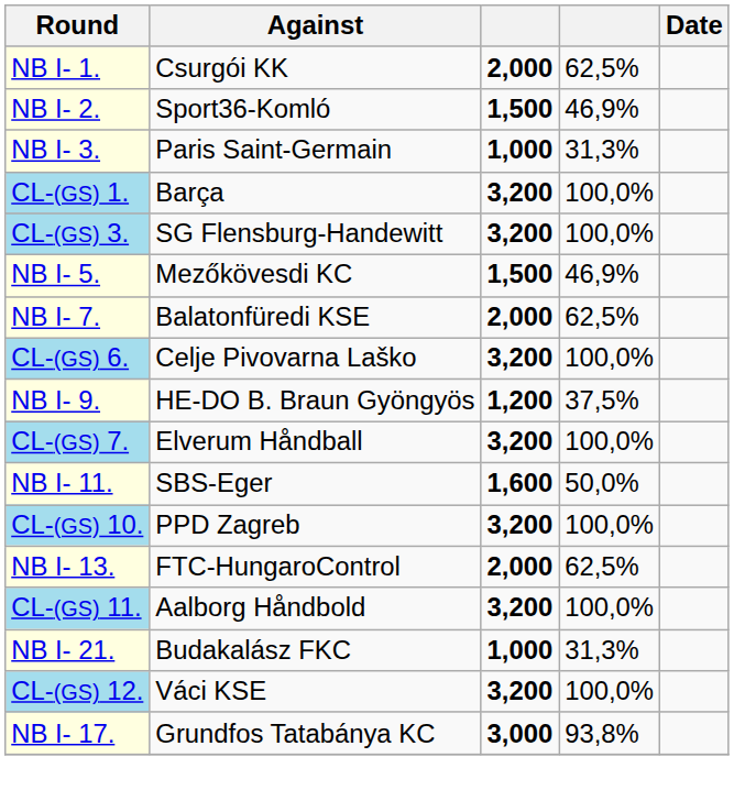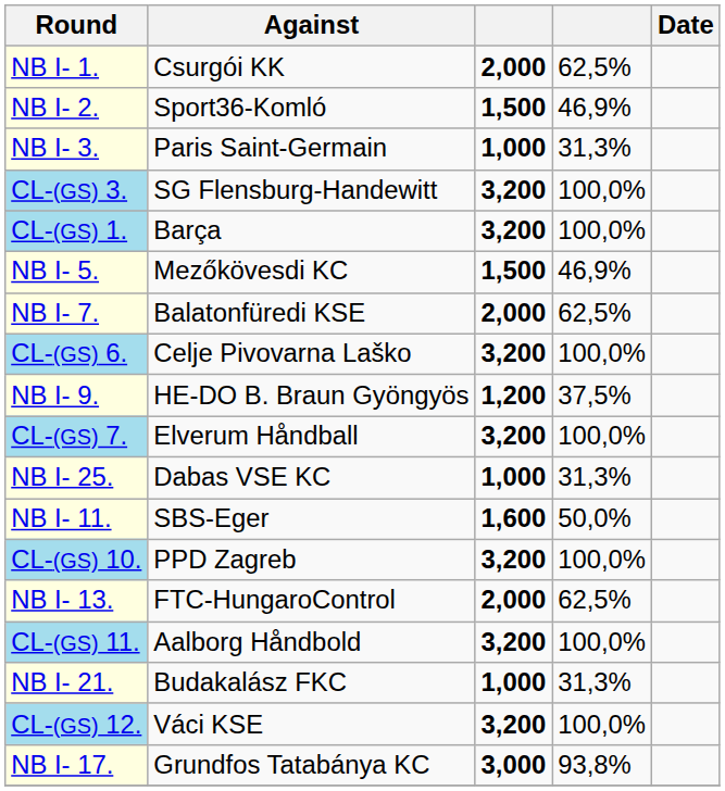 <table class="wikitable sortable" style="text-align:right collapsible collapsed">
 <tr>
 <th>Round</th>
 <th>Against</th>
 <th></th>
 <th></th>
 <th>Date</th>
 </tr>
 <tr>
 <td bgcolor=ffffe0><a href='#'>NB I- 1.</a></td>
 <td align="left">Csurgói KK</td>
 <td><strong>2,000</strong></td>
 <td> 62,5%</td>
 <td></td>
 </tr>
 <tr>
 <td bgcolor=ffffe0><a href='#'>NB I- 2.</a></td>
 <td align="left">Sport36-Komló</td>
 <td><strong>1,500</strong></td>
 <td> 46,9%</td>
 <td></td>
 </tr>
 <tr>
 <td bgcolor=ffffe0><a href='#'>NB I- 3.</a></td>
 <td align="left">Paris Saint-Germain </td>
 <td><strong>1,000</strong></td>
 <td> 31,3%</td>
 <td></td>
 </tr>
 <tr>
-<td bgcolor=a4dded><a href='#'>CL-<small>(GS)</small> 1.</a></td>
-<td align="left">Barça </td>
+<td bgcolor=a4dded><a href='#'>CL-<small>(GS)</small> 3.</a></td>
+<td align="left">SG Flensburg-Handewitt </td>
 <td><strong>3,200</strong></td>
 <td> 100,0%</td>
 <td></td>
 </tr>
 <tr>
-<td bgcolor=a4dded><a href='#'>CL-<small>(GS)</small> 3.</a></td>
-<td align="left">SG Flensburg-Handewitt </td>
+<td bgcolor=a4dded><a href='#'>CL-<small>(GS)</small> 1.</a></td>
+<td align="left">Barça </td>
 <td><strong>3,200</strong></td>
 <td> 100,0%</td>
 <td></td>
 </tr>
 <tr>
 <td bgcolor=ffffe0><a href='#'>NB I- 5.</a></td>
 <td align="left">Mezőkövesdi KC</td>
 <td><strong>1,500</strong></td>
 <td> 46,9%</td>
 <td></td>
 </tr>
 <tr>
 <td bgcolor=ffffe0><a href='#'>NB I- 7.</a></td>
 <td align="left">Balatonfüredi KSE</td>
 <td><strong>2,000</strong></td>
 <td> 62,5%</td>
 <td></td>
 </tr>
 <tr>
 <td bgcolor=a4dded><a href='#'>CL-<small>(GS)</small> 6.</a></td>
 <td align="left">Celje Pivovarna Laško </td>
 <td><strong>3,200</strong></td>
 <td> 100,0%</td>
 <td></td>
 </tr>
 <tr>
 <td bgcolor=ffffe0><a href='#'>NB I- 9.</a></td>
 <td align="left">HE-DO B. Braun Gyöngyös</td>
 <td><strong>1,200</strong></td>
 <td> 37,5%</td>
 <td></td>
 </tr>
 <tr>
 <td bgcolor=a4dded><a href='#'>CL-<small>(GS)</small> 7.</a></td>
 <td align="left">Elverum Håndball </td>
 <td><strong>3,200</strong></td>
 <td> 100,0%</td>
+<td></td>
+</tr>
+<tr>
+<td bgcolor=ffffe0><a href='#'>NB I- 25.</a></td>
+<td align="left">Dabas VSE KC</td>
+<td><strong>1,000</strong></td>
+<td> 31,3%</td>
 <td></td>
 </tr>
 <tr>
 <td bgcolor=ffffe0><a href='#'>NB I- 11.</a></td>
 <td align="left">SBS-Eger</td>
 <td><strong>1,600</strong></td>
 <td> 50,0%</td>
 <td></td>
 </tr>
 <tr>
 <td bgcolor=a4dded><a href='#'>CL-<small>(GS)</small> 10.</a></td>
 <td align="left">PPD Zagreb </td>
 <td><strong>3,200</strong></td>
 <td> 100,0%</td>
 <td></td>
 </tr>
 <tr>
 <td bgcolor=ffffe0><a href='#'>NB I- 13.</a></td>
 <td align="left">FTC-HungaroControl</td>
 <td><strong>2,000</strong></td>
 <td> 62,5%</td>
 <td></td>
 </tr>
 <tr>
 <td bgcolor=a4dded><a href='#'>CL-<small>(GS)</small> 11.</a></td>
 <td align="left">Aalborg Håndbold </td>
 <td><strong>3,200</strong></td>
 <td> 100,0%</td>
 <td></td>
 </tr>
 <tr>
 <td bgcolor=ffffe0><a href='#'>NB I- 21.</a></td>
 <td align="left">Budakalász FKC</td>
 <td><strong>1,000</strong></td>
 <td> 31,3%</td>
 <td></td>
 </tr>
 <tr>
 <td bgcolor=a4dded><a href='#'>CL-<small>(GS)</small> 12.</a></td>
 <td align="left">Váci KSE</td>
 <td><strong>3,200</strong></td>
 <td> 100,0%</td>
 <td></td>
 </tr>
 <tr>
 <td bgcolor=ffffe0><a href='#'>NB I- 17.</a></td>
 <td align="left">Grundfos Tatabánya KC</td>
 <td><strong>3,000</strong></td>
 <td> 93,8%</td>
 <td></td>
 </tr>
 <tr>
 </tr>
 </table>
